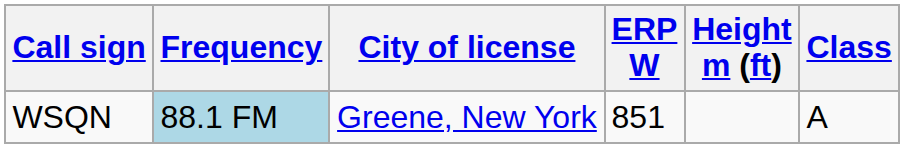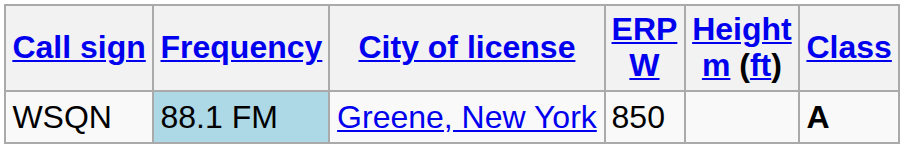 <table class="wikitable sortable">
 <tr>
 <th><a href='#'>Call sign</a></th>
 <th data-sort-type="number"><a href='#'>Frequency</a></th>
 <th><a href='#'>City of license</a></th>
 <th data-sort-type="number"><a href='#'>ERP</a><br><a href='#'>W</a></th>
 <th data-sort-type="number"><a href='#'>Height</a><br><a href='#'>m</a> (<a href='#'>ft</a>)</th>
 <th><a href='#'>Class</a></th>
 </tr>
 <tr>
 <td>WSQN</td>
 <td style="background: lightblue;">88.1 FM</td>
 <td><a href='#'>Greene, New York</a></td>
-<td>851</td>
+<td>850</td>
 <td></td>
-<td>A</td>
+<td><strong>A</strong></td>
 </tr>
 </table>
